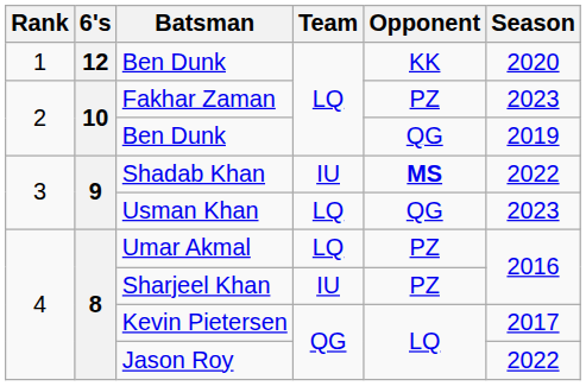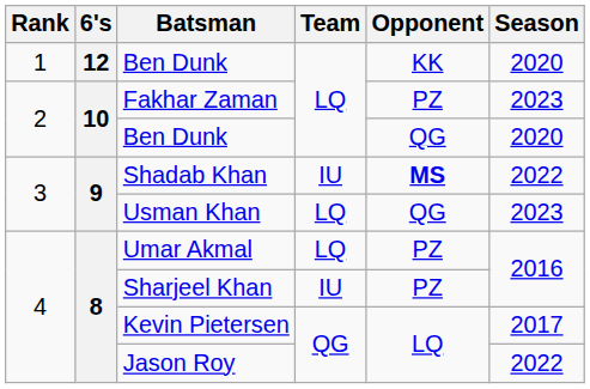 <table class="wikitable" style="text-align:center;">
 <tr>
 <th>Rank</th>
 <th>6's</th>
 <th>Batsman</th>
 <th>Team</th>
 <th>Opponent</th>
 <th>Season</th>
 </tr>
 <tr>
 <td>1</td>
 <th>12</th>
 <td style="text-align:left"><a href='#'>Ben Dunk</a></td>
 <td rowspan=3><a href='#'>LQ</a></td>
 <td><a href='#'>KK</a></td>
 <td><a href='#'>2020</a></td>
 </tr>
 <tr>
 <td rowspan=2>2</td>
 <th rowspan=2>10</th>
 <td style="text-align:left"><a href='#'>Fakhar Zaman</a></td>
 <td><a href='#'>PZ</a></td>
 <td><a href='#'>2023</a></td>
 </tr>
 <tr>
 <td style="text-align:left"><a href='#'>Ben Dunk</a></td>
 <td><a href='#'>QG</a></td>
-<td><a href='#'>2019</a></td>
+<td><a href='#'>2020</a></td>
 </tr>
 <tr>
 <td rowspan=2>3</td>
 <th rowspan=2>9</th>
 <td style="text-align:left"><a href='#'>Shadab Khan</a></td>
 <td><a href='#'>IU</a></td>
 <td><strong><a href='#'>MS</a></strong></td>
 <td><a href='#'>2022</a></td>
 </tr>
 <tr>
 <td style="text-align:left"><a href='#'>Usman Khan</a></td>
 <td><a href='#'>LQ</a></td>
 <td><a href='#'>QG</a></td>
 <td><a href='#'>2023</a></td>
 </tr>
 <tr>
 <td rowspan=4>4</td>
 <th rowspan=4>8</th>
 <td style="text-align:left"><a href='#'>Umar Akmal</a></td>
 <td><a href='#'>LQ</a></td>
 <td><a href='#'>PZ</a></td>
 <td rowspan="2"><a href='#'>2016</a></td>
 </tr>
 <tr>
 <td style="text-align:left"><a href='#'>Sharjeel Khan</a></td>
 <td><a href='#'>IU</a></td>
 <td><a href='#'>PZ</a></td>
 </tr>
 <tr>
 <td style="text-align:left"><a href='#'>Kevin Pietersen</a></td>
 <td rowspan="2"><a href='#'>QG</a></td>
 <td rowspan="2"><a href='#'>LQ</a></td>
 <td><a href='#'>2017</a></td>
 </tr>
 <tr>
 <td style="text-align:left"><a href='#'>Jason Roy</a></td>
 <td><a href='#'>2022</a></td>
 </tr>
 </table>
